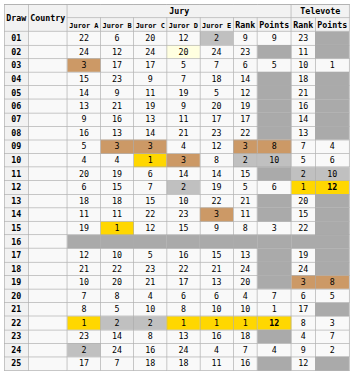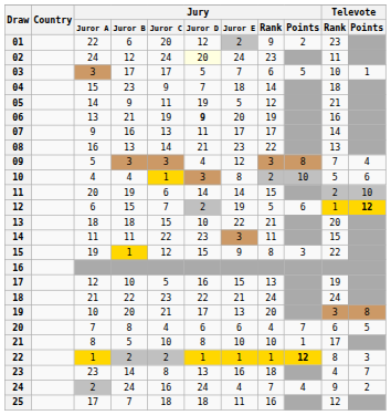 <table class="sortable wikitable collapsible plainrowheaders" style="text-align:center;">
 <tr>
 </tr>
 <tr>
 <th scope="col" rowspan="2">Draw</th>
 <th scope="col" rowspan="2">Country</th>
 <th scope="col" colspan="7">Jury</th>
 <th scope="col" colspan="2">Televote</th>
 </tr>
 <tr>
 <th scope="col"><small>Juror A</small></th>
 <th scope="col"><small>Juror B</small></th>
 <th scope="col"><small>Juror C</small></th>
 <th scope="col"><small>Juror D</small></th>
 <th scope="col"><small>Juror E</small></th>
 <th scope="col">Rank</th>
 <th scope="col">Points</th>
 <th scope="col">Rank</th>
 <th scope="col">Points</th>
 </tr>
 <tr>
 <th scope="row" style="text-align:center;">01</th>
 <td style="text-align:left;"></td>
 <td>22</td>
 <td>6</td>
 <td>20</td>
 <td>12</td>
 <td style="background:silver;">2</td>
 <td>9</td>
-<td>9</td>
+<td>2</td>
 <td>23</td>
 <td style="background:#AAAAAA;"></td>
 </tr>
 <tr>
 <th scope="row" style="text-align:center;">02</th>
 <td style="text-align:left;"></td>
 <td>24</td>
 <td>12</td>
 <td>24</td>
 <td style="background: lightyellow;">20</td>
 <td>24</td>
 <td>23</td>
 <td style="background:#AAAAAA;"></td>
 <td>11</td>
 <td style="background:#AAAAAA;"></td>
 </tr>
 <tr>
 <th scope="row" style="text-align:center;">03</th>
 <td style="text-align:left;"></td>
 <td style="background:#CC9966;">3</td>
 <td>17</td>
 <td>17</td>
 <td>5</td>
 <td>7</td>
 <td>6</td>
 <td>5</td>
 <td>10</td>
 <td>1</td>
 </tr>
 <tr>
 <th scope="row" style="text-align:center;">04</th>
 <td style="text-align:left;"></td>
 <td>15</td>
 <td>23</td>
 <td>9</td>
 <td>7</td>
 <td>18</td>
 <td>14</td>
 <td style="background:#AAAAAA;"></td>
 <td>18</td>
 <td style="background:#AAAAAA;"></td>
 </tr>
 <tr>
 <th scope="row" style="text-align:center;">05</th>
 <td style="text-align:left;"></td>
 <td>14</td>
 <td>9</td>
 <td>11</td>
 <td>19</td>
 <td>5</td>
 <td>12</td>
 <td style="background:#AAAAAA;"></td>
 <td>21</td>
 <td style="background:#AAAAAA;"></td>
 </tr>
 <tr>
 <th scope="row" style="text-align:center;">06</th>
 <td style="text-align:left;"></td>
 <td>13</td>
 <td>21</td>
 <td>19</td>
-<td>9</td>
+<td><strong>9</strong></td>
 <td>20</td>
 <td>19</td>
 <td style="background:#AAAAAA;"></td>
 <td>16</td>
 <td style="background:#AAAAAA;"></td>
 </tr>
 <tr>
 <th scope="row" style="text-align:center;">07</th>
 <td style="text-align:left;"></td>
 <td>9</td>
 <td>16</td>
 <td>13</td>
 <td>11</td>
 <td>17</td>
 <td>17</td>
 <td style="background:#AAAAAA;"></td>
 <td>14</td>
 <td style="background:#AAAAAA;"></td>
 </tr>
 <tr>
 <th scope="row" style="text-align:center;">08</th>
 <td style="text-align:left;"></td>
 <td>16</td>
 <td>13</td>
 <td>14</td>
 <td>21</td>
 <td>23</td>
 <td>22</td>
 <td style="background:#AAAAAA;"></td>
 <td>13</td>
 <td style="background:#AAAAAA;"></td>
 </tr>
 <tr>
 <th scope="row" style="text-align:center;">09</th>
 <td style="text-align:left;"></td>
 <td>5</td>
 <td style="background:#CC9966;">3</td>
 <td style="background:#CC9966;">3</td>
 <td>4</td>
 <td>12</td>
 <td style="background:#CC9966;">3</td>
 <td style="background:#CC9966;">8</td>
 <td>7</td>
 <td>4</td>
 </tr>
 <tr>
 <th scope="row" style="text-align:center;">10</th>
 <td style="text-align:left;"></td>
 <td>4</td>
 <td>4</td>
 <td style="background:gold;">1</td>
 <td style="background:#CC9966;">3</td>
 <td>8</td>
 <td style="background:silver;">2</td>
 <td style="background:silver;">10</td>
 <td>5</td>
 <td>6</td>
 </tr>
 <tr>
 <th scope="row" style="text-align:center;">11</th>
 <td style="text-align:left;"></td>
 <td>20</td>
 <td>19</td>
 <td>6</td>
 <td>14</td>
 <td>14</td>
 <td>15</td>
 <td style="background:#AAAAAA;"></td>
 <td style="background:silver;">2</td>
 <td style="background:silver;">10</td>
 </tr>
 <tr>
 <th scope="row" style="text-align:center;">12</th>
 <td style="text-align:left;"></td>
 <td>6</td>
 <td>15</td>
 <td>7</td>
 <td style="background:silver;">2</td>
 <td>19</td>
 <td>5</td>
 <td>6</td>
 <td style="background:gold;">1</td>
 <td style="background:gold;"><strong>12</strong></td>
 </tr>
 <tr>
 <th scope="row" style="text-align:center;">13</th>
 <td style="text-align:left;"></td>
 <td>18</td>
 <td>18</td>
 <td>15</td>
 <td>10</td>
 <td>22</td>
 <td>21</td>
 <td style="background:#AAAAAA;"></td>
 <td>20</td>
 <td style="background:#AAAAAA;"></td>
 </tr>
 <tr>
 <th scope="row" style="text-align:center;">14</th>
 <td style="text-align:left;"></td>
 <td>11</td>
 <td>11</td>
 <td>22</td>
 <td>23</td>
 <td style="background:#CC9966;">3</td>
 <td>11</td>
 <td style="background:#AAAAAA;"></td>
 <td>15</td>
 <td style="background:#AAAAAA;"></td>
 </tr>
 <tr>
 <th scope="row" style="text-align:center;">15</th>
 <td style="text-align:left;"></td>
 <td>19</td>
 <td style="background:gold;">1</td>
 <td>12</td>
 <td>15</td>
 <td>9</td>
 <td>8</td>
 <td>3</td>
 <td>22</td>
 <td style="background:#AAAAAA;"></td>
 </tr>
 <tr class="sortbottom">
 <th scope="row" style="text-align:center;">16</th>
 <td style="text-align:left;"></td>
 <td style="background:#AAAAAA;"></td>
 <td style="background:#AAAAAA;"></td>
 <td style="background:#AAAAAA;"></td>
 <td style="background:#AAAAAA;"></td>
 <td style="background:#AAAAAA;"></td>
 <td style="background:#AAAAAA;"></td>
 <td style="background:#AAAAAA;"></td>
 <td style="background:#AAAAAA;"></td>
 <td style="background:#AAAAAA;"></td>
 </tr>
 <tr>
 <th scope="row" style="text-align:center;">17</th>
 <td style="text-align:left;"></td>
 <td>12</td>
 <td>10</td>
 <td>5</td>
 <td>16</td>
 <td>15</td>
 <td>13</td>
 <td style="background:#AAAAAA;"></td>
 <td>19</td>
 <td style="background:#AAAAAA;"></td>
 </tr>
 <tr>
 <th scope="row" style="text-align:center;">18</th>
 <td style="text-align:left;"></td>
 <td>21</td>
 <td>22</td>
 <td>23</td>
 <td>22</td>
 <td>21</td>
 <td>24</td>
 <td style="background:#AAAAAA;"></td>
 <td>24</td>
 <td style="background:#AAAAAA;"></td>
 </tr>
 <tr>
 <th scope="row" style="text-align:center;">19</th>
 <td style="text-align:left;"></td>
 <td>10</td>
 <td>20</td>
 <td>21</td>
 <td>17</td>
 <td>13</td>
 <td>20</td>
 <td style="background:#AAAAAA;"></td>
 <td style="background:#CC9966;">3</td>
 <td style="background:#CC9966;">8</td>
 </tr>
 <tr>
 <th scope="row" style="text-align:center;">20</th>
 <td style="text-align:left;"></td>
 <td>7</td>
 <td>8</td>
 <td>4</td>
 <td>6</td>
 <td>6</td>
 <td>4</td>
 <td>7</td>
 <td>6</td>
 <td>5</td>
 </tr>
 <tr>
 <th scope="row" style="text-align:center;">21</th>
 <td style="text-align:left;"></td>
 <td>8</td>
 <td>5</td>
 <td>10</td>
 <td>8</td>
 <td>10</td>
 <td>10</td>
 <td>1</td>
 <td>17</td>
 <td style="background:#AAAAAA;"></td>
 </tr>
 <tr>
 <th scope="row" style="text-align:center;">22</th>
 <td style="text-align:left;"></td>
 <td style="background:gold;">1</td>
 <td style="background:silver;">2</td>
 <td style="background:silver;">2</td>
 <td style="background:gold;">1</td>
 <td style="background:gold;">1</td>
 <td style="background:gold;">1</td>
 <td style="background:gold;"><strong>12</strong></td>
 <td>8</td>
 <td>3</td>
 </tr>
 <tr>
 <th scope="row" style="text-align:center;">23</th>
 <td style="text-align:left;"></td>
 <td>23</td>
 <td>14</td>
 <td>8</td>
 <td>13</td>
 <td>16</td>
 <td>18</td>
 <td style="background:#AAAAAA;"></td>
 <td>4</td>
 <td>7</td>
 </tr>
 <tr>
 <th scope="row" style="text-align:center;">24</th>
 <td style="text-align:left;"></td>
 <td style="background:silver;">2</td>
 <td>24</td>
 <td>16</td>
 <td>24</td>
 <td>4</td>
 <td>7</td>
 <td>4</td>
 <td>9</td>
 <td>2</td>
 </tr>
 <tr>
 <th scope="row" style="text-align:center;">25</th>
 <td style="text-align:left;"></td>
 <td>17</td>
 <td>7</td>
 <td>18</td>
 <td>18</td>
 <td>11</td>
 <td>16</td>
 <td style="background:#AAAAAA;"></td>
 <td>12</td>
 <td style="background:#AAAAAA;"></td>
 </tr>
 </table>
